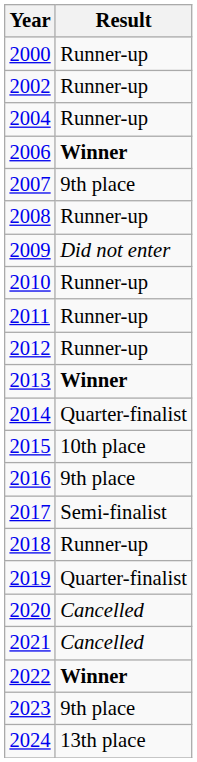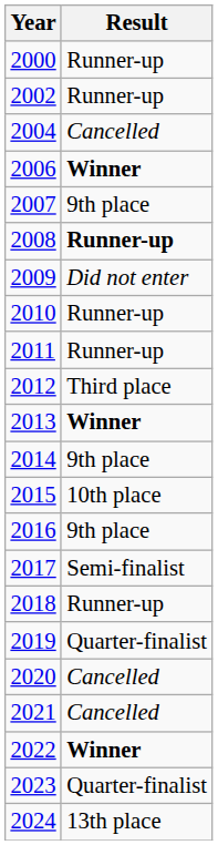 <table class="wikitable">
 <tr>
 <th>Year</th>
 <th>Result</th>
 </tr>
 <tr>
 <td> <a href='#'>2000</a></td>
 <td> Runner-up</td>
 </tr>
 <tr>
 <td> <a href='#'>2002</a></td>
 <td> Runner-up</td>
 </tr>
 <tr>
 <td> <a href='#'>2004</a></td>
-<td> Runner-up</td>
+<td><em>Cancelled</em></td>
 </tr>
 <tr>
 <td> <a href='#'>2006</a></td>
 <td> <strong>Winner</strong></td>
 </tr>
 <tr>
 <td> <a href='#'>2007</a></td>
 <td>9th place</td>
 </tr>
 <tr>
 <td> <a href='#'>2008</a></td>
-<td> Runner-up</td>
+<td><strong> Runner-up</strong></td>
 </tr>
 <tr>
 <td> <a href='#'>2009</a></td>
 <td><em>Did not enter</em></td>
 </tr>
 <tr>
 <td> <a href='#'>2010</a></td>
 <td> Runner-up</td>
 </tr>
 <tr>
 <td> <a href='#'>2011</a></td>
 <td> Runner-up</td>
 </tr>
 <tr>
 <td> <a href='#'>2012</a></td>
-<td> Runner-up</td>
+<td> Third place</td>
 </tr>
 <tr>
 <td> <a href='#'>2013</a></td>
 <td> <strong>Winner</strong></td>
 </tr>
 <tr>
 <td> <a href='#'>2014</a></td>
-<td>Quarter-finalist</td>
+<td>9th place</td>
 </tr>
 <tr>
 <td> <a href='#'>2015</a></td>
 <td>10th place</td>
 </tr>
 <tr>
 <td> <a href='#'>2016</a></td>
 <td>9th place</td>
 </tr>
 <tr>
 <td> <a href='#'>2017</a></td>
 <td> Semi-finalist</td>
 </tr>
 <tr>
 <td> <a href='#'>2018</a></td>
 <td> Runner-up</td>
 </tr>
 <tr>
 <td> <a href='#'>2019</a></td>
 <td>Quarter-finalist</td>
 </tr>
 <tr>
 <td> <a href='#'>2020</a></td>
 <td><em>Cancelled</em></td>
 </tr>
 <tr>
 <td> <a href='#'>2021</a></td>
 <td><em>Cancelled</em></td>
 </tr>
 <tr>
 <td> <a href='#'>2022</a></td>
 <td> <strong>Winner</strong></td>
 </tr>
 <tr>
 <td> <a href='#'>2023</a></td>
-<td>9th place</td>
+<td>Quarter-finalist</td>
 </tr>
 <tr>
 <td> <a href='#'>2024</a></td>
 <td>13th place</td>
 </tr>
 </table>
